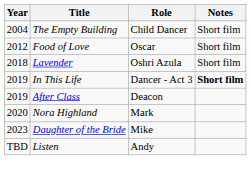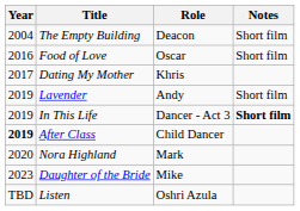 <table class="wikitable">
 <tr>
 <th>Year</th>
 <th>Title</th>
 <th>Role</th>
 <th>Notes</th>
 </tr>
 <tr>
 <td>2004</td>
 <td><em>The Empty Building</em></td>
-<td>Child Dancer</td>
+<td>Deacon</td>
 <td>Short film</td>
 </tr>
 <tr>
-<td>2012</td>
+<td>2016</td>
 <td><em>Food of Love</em></td>
 <td>Oscar</td>
 <td>Short film</td>
 </tr>
 <tr>
-<td>2018</td>
+<td>2017</td>
+<td><em>Dating My Mother</em></td>
+<td>Khris</td>
+<td></td>
+</tr>
+<tr>
+<td>2019</td>
 <td><em><a href='#'>Lavender</a></em></td>
-<td>Oshri Azula</td>
+<td>Andy</td>
 <td>Short film</td>
 </tr>
 <tr>
 <td>2019</td>
 <td><em>In This Life</em></td>
 <td>Dancer - Act 3</td>
 <td><strong>Short film</strong></td>
 </tr>
 <tr>
-<td>2019</td>
+<td><strong>2019</strong></td>
 <td><em><a href='#'>After Class</a></em></td>
-<td>Deacon</td>
+<td>Child Dancer</td>
 <td></td>
 </tr>
 <tr>
 <td>2020</td>
 <td><em>Nora Highland</em></td>
 <td>Mark</td>
 <td></td>
 </tr>
 <tr>
 <td>2023</td>
 <td><em><a href='#'>Daughter of the Bride</a></em></td>
 <td>Mike</td>
 <td></td>
 </tr>
 <tr>
 <td>TBD</td>
 <td><em>Listen</em></td>
-<td>Andy</td>
+<td>Oshri Azula</td>
 <td></td>
 </tr>
 </table>
